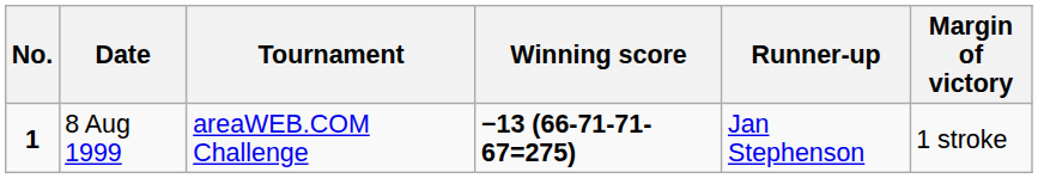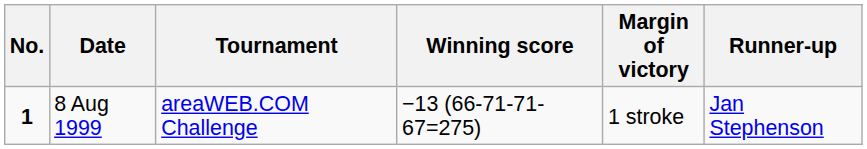 <table class="wikitable" style="font-size:95%;">
 <tr>
 <th>No.</th>
 <th>Date</th>
 <th>Tournament</th>
 <th>Winning score</th>
+<th>Margin of <br>victory</th>
 <th>Runner-up</th>
-<th>Margin of <br>victory</th>
 </tr>
 <tr>
 <td align=center><strong>1</strong></td>
 <td>8 Aug <a href='#'>1999</a></td>
 <td><a href='#'>areaWEB.COM Challenge</a></td>
-<td><strong>−13 (66-71-71-67=275)</strong></td>
+<td>−13 (66-71-71-67=275)</td>
+<td>1 stroke</td>
 <td> <a href='#'>Jan Stephenson</a></td>
-<td>1 stroke</td>
 </tr>
 </table>
